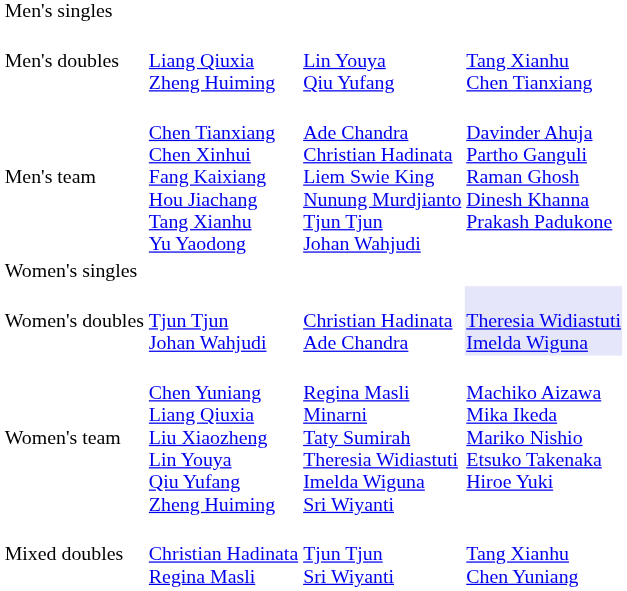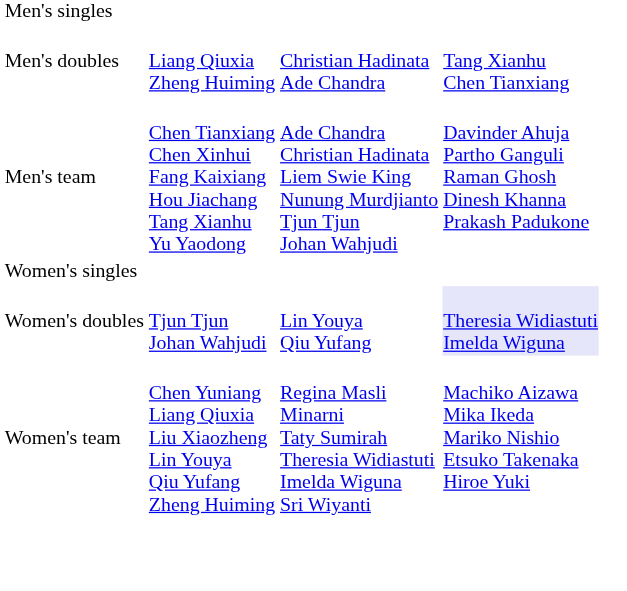 <table>
 <tr>
 <td>Men's singles</td>
 <td></td>
 <td></td>
 <td></td>
 </tr>
 <tr>
 <td>Men's doubles</td>
 <td><br><a href='#'>Liang Qiuxia</a><br><a href='#'>Zheng Huiming</a></td>
-<td><br><a href='#'>Lin Youya</a><br><a href='#'>Qiu Yufang</a></td>
+<td><br><a href='#'>Christian Hadinata</a><br><a href='#'>Ade Chandra</a></td>
 <td><br><a href='#'>Tang Xianhu</a><br><a href='#'>Chen Tianxiang</a></td>
 </tr>
 <tr>
 <td>Men's team</td>
 <td><br><a href='#'>Chen Tianxiang</a><br><a href='#'>Chen Xinhui</a><br><a href='#'>Fang Kaixiang</a><br><a href='#'>Hou Jiachang</a><br><a href='#'>Tang Xianhu</a><br><a href='#'>Yu Yaodong</a></td>
 <td><br><a href='#'>Ade Chandra</a><br><a href='#'>Christian Hadinata</a><br><a href='#'>Liem Swie King</a><br><a href='#'>Nunung Murdjianto</a><br><a href='#'>Tjun Tjun</a><br><a href='#'>Johan Wahjudi</a></td>
 <td valign=top><br><a href='#'>Davinder Ahuja</a><br><a href='#'>Partho Ganguli</a><br><a href='#'>Raman Ghosh</a><br><a href='#'>Dinesh Khanna</a><br><a href='#'>Prakash Padukone</a></td>
 </tr>
 <tr>
 <td>Women's singles</td>
 <td></td>
 <td></td>
 <td></td>
 </tr>
 <tr>
 <td>Women's doubles</td>
 <td><br><a href='#'>Tjun Tjun</a><br><a href='#'>Johan Wahjudi</a></td>
-<td><br><a href='#'>Christian Hadinata</a><br><a href='#'>Ade Chandra</a></td>
+<td><br><a href='#'>Lin Youya</a><br><a href='#'>Qiu Yufang</a></td>
 <td style="background: lavender;"><br><a href='#'>Theresia Widiastuti</a><br><a href='#'>Imelda Wiguna</a></td>
 </tr>
 <tr>
 <td>Women's team</td>
 <td><br><a href='#'>Chen Yuniang</a><br><a href='#'>Liang Qiuxia</a><br><a href='#'>Liu Xiaozheng</a><br><a href='#'>Lin Youya</a><br><a href='#'>Qiu Yufang</a><br><a href='#'>Zheng Huiming</a></td>
 <td><br><a href='#'>Regina Masli</a><br><a href='#'>Minarni</a><br><a href='#'>Taty Sumirah</a><br><a href='#'>Theresia Widiastuti</a><br><a href='#'>Imelda Wiguna</a><br><a href='#'>Sri Wiyanti</a></td>
 <td valign=top><br><a href='#'>Machiko Aizawa</a><br><a href='#'>Mika Ikeda</a><br><a href='#'>Mariko Nishio</a><br><a href='#'>Etsuko Takenaka</a><br><a href='#'>Hiroe Yuki</a></td>
 </tr>
-<tr>
-<td>Mixed doubles</td>
-<td><br><a href='#'>Christian Hadinata</a><br><a href='#'>Regina Masli</a></td>
-<td><br><a href='#'>Tjun Tjun</a><br><a href='#'>Sri Wiyanti</a></td>
-<td><br><a href='#'>Tang Xianhu</a><br><a href='#'>Chen Yuniang</a></td>
-</tr>
 </table>
